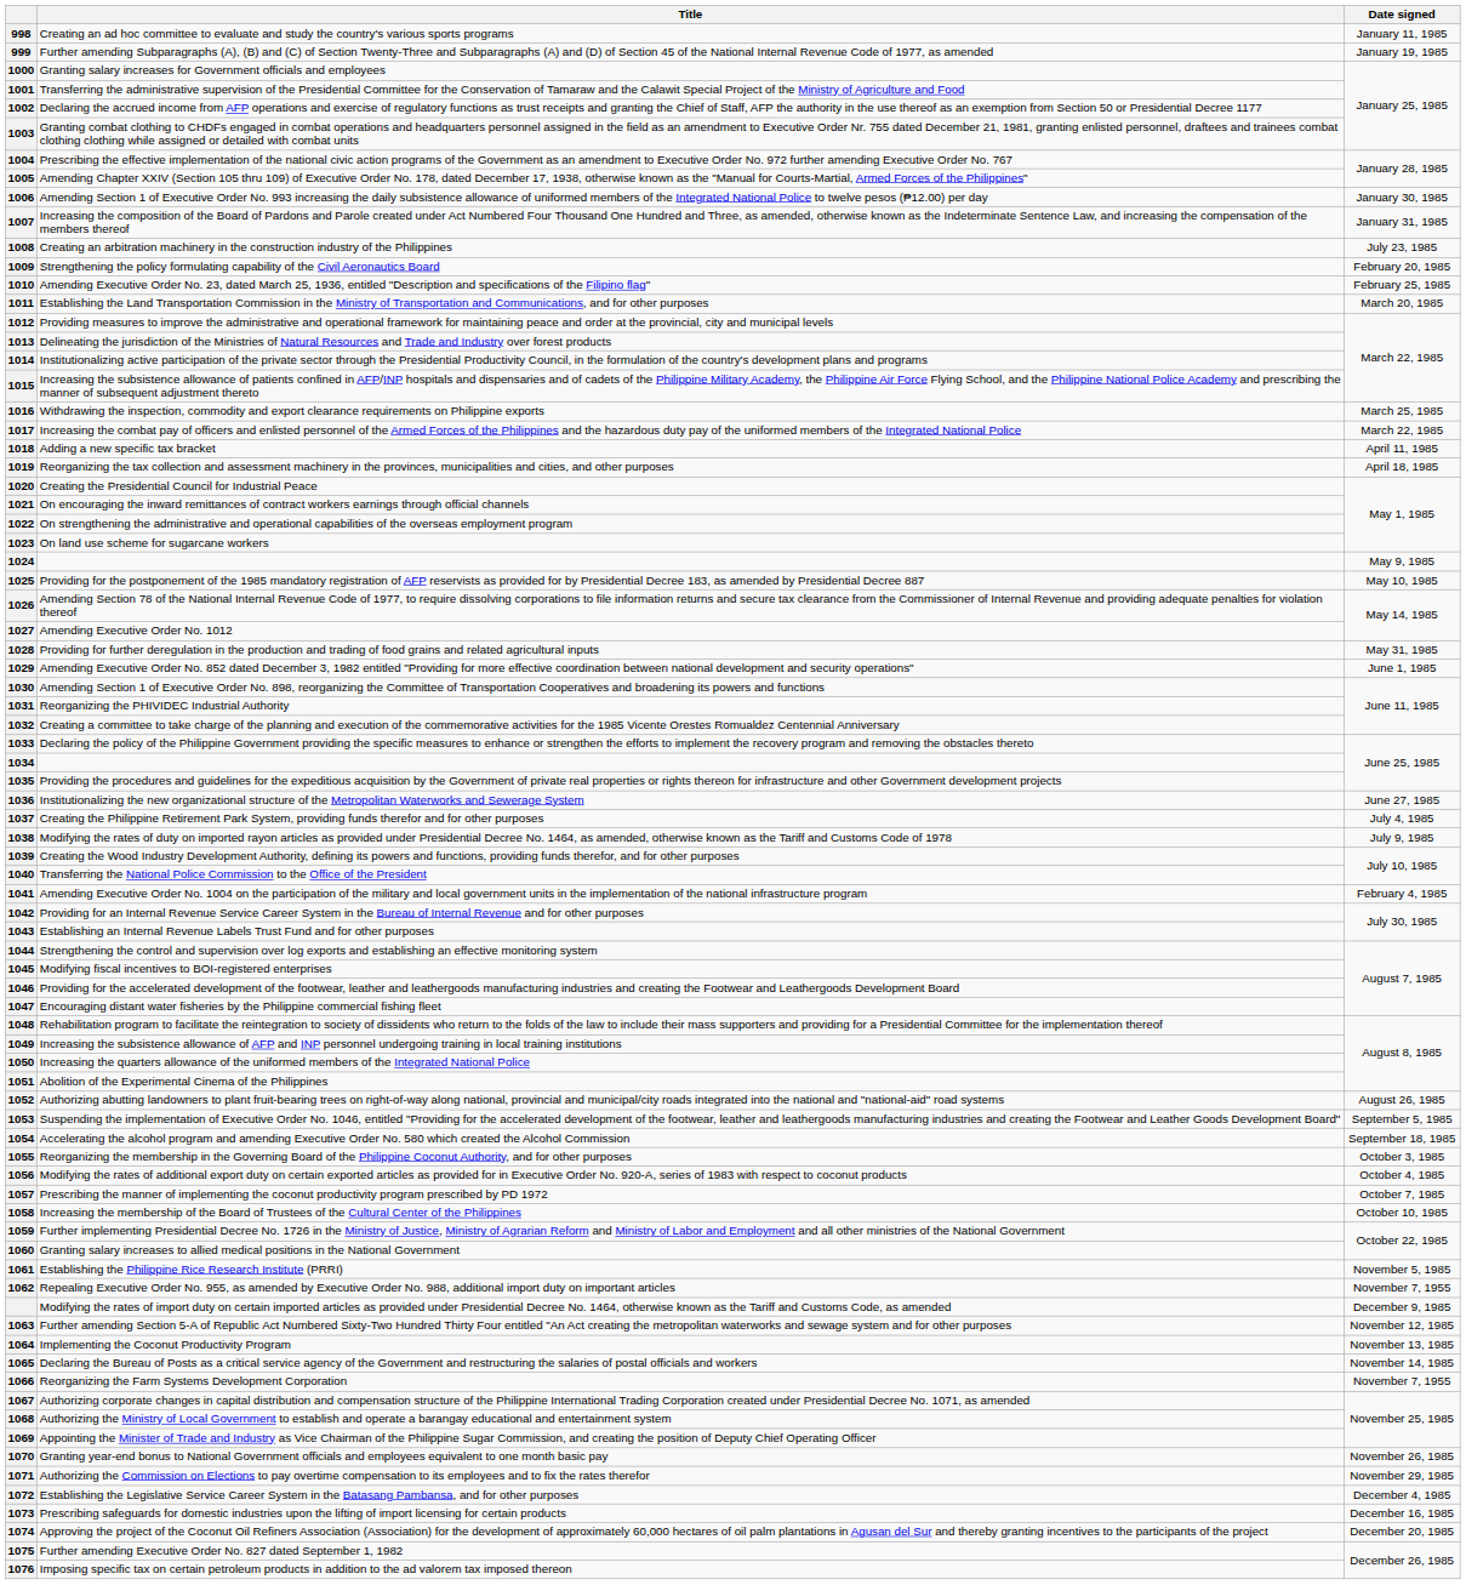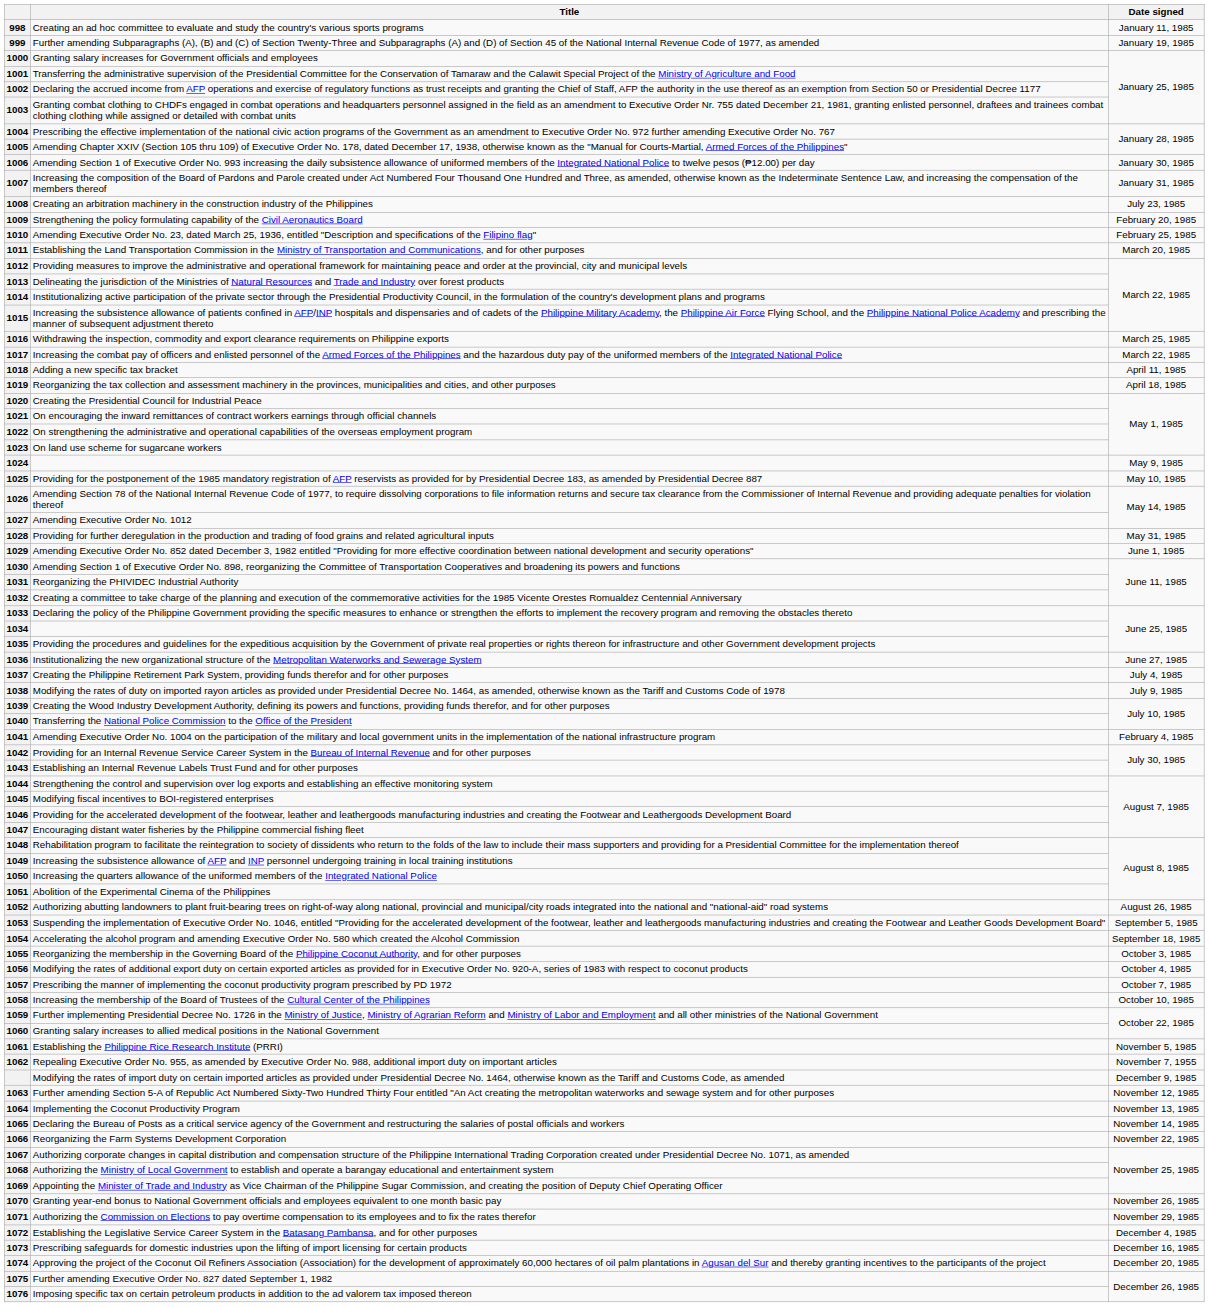 <table class="wikitable sortable" style="text-align:center;">
 <tr>
 <th scope="col"></th>
 <th scope="col">Title</th>
 <th scope="col" width="150px">Date signed</th>
 </tr>
 <tr>
 <th scope="row">998</th>
 <td style="text-align:left;">Creating an ad hoc committee to evaluate and study the country's various sports programs</td>
 <td>January 11, 1985</td>
 </tr>
 <tr>
 <th scope="row">999</th>
 <td style="text-align:left;">Further amending Subparagraphs (A), (B) and (C) of Section Twenty-Three and Subparagraphs (A) and (D) of Section 45 of the National Internal Revenue Code of 1977, as amended</td>
 <td>January 19, 1985</td>
 </tr>
 <tr>
 <th scope="row">1000</th>
 <td style="text-align:left;">Granting salary increases for Government officials and employees</td>
 <td rowspan="4">January 25, 1985</td>
 </tr>
 <tr>
 <th scope="row">1001</th>
 <td style="text-align:left;">Transferring the administrative supervision of the Presidential Committee for the Conservation of Tamaraw and the Calawit Special Project of the <a href='#'>Ministry of Agriculture and Food</a></td>
 </tr>
 <tr>
 <th scope="row">1002</th>
 <td style="text-align:left;">Declaring the accrued income from <a href='#'>AFP</a> operations and exercise of regulatory functions as trust receipts and granting the Chief of Staff, AFP the authority in the use thereof as an exemption from Section 50 or Presidential Decree 1177</td>
 </tr>
 <tr>
 <th scope="row">1003</th>
 <td style="text-align:left;">Granting combat clothing to CHDFs engaged in combat operations and headquarters personnel assigned in the field as an amendment to Executive Order Nr. 755 dated December 21, 1981, granting enlisted personnel, draftees and trainees combat clothing clothing while assigned or detailed with combat units</td>
 </tr>
 <tr>
 <th scope="row">1004</th>
 <td style="text-align:left;">Prescribing the effective implementation of the national civic action programs of the Government as an amendment to Executive Order No. 972 further amending Executive Order No. 767</td>
 <td rowspan="2">January 28, 1985</td>
 </tr>
 <tr>
 <th scope="row">1005</th>
 <td style="text-align:left;">Amending Chapter XXIV (Section 105 thru 109) of Executive Order No. 178, dated December 17, 1938, otherwise known as the "Manual for Courts-Martial, <a href='#'>Armed Forces of the Philippines</a>"</td>
 </tr>
 <tr>
 <th scope="row">1006</th>
 <td style="text-align:left;">Amending Section 1 of Executive Order No. 993 increasing the daily subsistence allowance of uniformed members of the <a href='#'>Integrated National Police</a> to twelve pesos (₱12.00) per day</td>
 <td>January 30, 1985</td>
 </tr>
 <tr>
 <th scope="row">1007</th>
 <td style="text-align:left;">Increasing the composition of the Board of Pardons and Parole created under Act Numbered Four Thousand One Hundred and Three, as amended, otherwise known as the Indeterminate Sentence Law, and increasing the compensation of the members thereof</td>
 <td>January 31, 1985</td>
 </tr>
 <tr>
 <th scope="row">1008</th>
 <td style="text-align:left;">Creating an arbitration machinery in the construction industry of the Philippines</td>
 <td>July 23, 1985</td>
 </tr>
 <tr>
 <th scope="row">1009</th>
 <td style="text-align:left;">Strengthening the policy formulating capability of the <a href='#'>Civil Aeronautics Board</a></td>
 <td>February 20, 1985</td>
 </tr>
 <tr>
 <th scope="row">1010</th>
 <td style="text-align:left;">Amending Executive Order No. 23, dated March 25, 1936, entitled "Description and specifications of the <a href='#'>Filipino flag</a>"</td>
 <td>February 25, 1985</td>
 </tr>
 <tr>
 <th scope="row">1011</th>
 <td style="text-align:left;">Establishing the Land Transportation Commission in the <a href='#'>Ministry of Transportation and Communications</a>, and for other purposes</td>
 <td>March 20, 1985</td>
 </tr>
 <tr>
 <th scope="row">1012</th>
 <td style="text-align:left;">Providing measures to improve the administrative and operational framework for maintaining peace and order at the provincial, city and municipal levels</td>
 <td rowspan="4">March 22, 1985</td>
 </tr>
 <tr>
 <th scope="row">1013</th>
 <td style="text-align:left;">Delineating the jurisdiction of the Ministries of <a href='#'>Natural Resources</a> and <a href='#'>Trade and Industry</a> over forest products</td>
 </tr>
 <tr>
 <th scope="row">1014</th>
 <td style="text-align:left;">Institutionalizing active participation of the private sector through the Presidential Productivity Council, in the formulation of the country's development plans and programs</td>
 </tr>
 <tr>
 <th scope="row">1015</th>
 <td style="text-align:left;">Increasing the subsistence allowance of patients confined in <a href='#'>AFP</a>/<a href='#'>INP</a> hospitals and dispensaries and of cadets of the <a href='#'>Philippine Military Academy</a>, the <a href='#'>Philippine Air Force</a> Flying School, and the <a href='#'>Philippine National Police Academy</a> and prescribing the manner of subsequent adjustment thereto</td>
 </tr>
 <tr>
 <th scope="row">1016</th>
 <td style="text-align:left;">Withdrawing the inspection, commodity and export clearance requirements on Philippine exports</td>
 <td>March 25, 1985</td>
 </tr>
 <tr>
 <th scope="row">1017</th>
 <td style="text-align:left;">Increasing the combat pay of officers and enlisted personnel of the <a href='#'>Armed Forces of the Philippines</a> and the hazardous duty pay of the uniformed members of the <a href='#'>Integrated National Police</a></td>
 <td>March 22, 1985</td>
 </tr>
 <tr>
 <th scope="row">1018</th>
 <td style="text-align:left;">Adding a new specific tax bracket</td>
 <td>April 11, 1985</td>
 </tr>
 <tr>
 <th scope="row">1019</th>
 <td style="text-align:left;">Reorganizing the tax collection and assessment machinery in the provinces, municipalities and cities, and other purposes</td>
 <td>April 18, 1985</td>
 </tr>
 <tr>
 <th scope="row">1020</th>
 <td style="text-align:left;">Creating the Presidential Council for Industrial Peace</td>
 <td rowspan="4">May 1, 1985</td>
 </tr>
 <tr>
 <th scope="row">1021</th>
 <td style="text-align:left;">On encouraging the inward remittances of contract workers earnings through official channels</td>
 </tr>
 <tr>
 <th scope="row">1022</th>
 <td style="text-align:left;">On strengthening the administrative and operational capabilities of the overseas employment program</td>
 </tr>
 <tr>
 <th scope="row">1023</th>
 <td style="text-align:left;">On land use scheme for sugarcane workers</td>
 </tr>
 <tr>
 <th scope="row">1024</th>
 <td style="text-align:left;"></td>
 <td>May 9, 1985</td>
 </tr>
 <tr>
 <th scope="row">1025</th>
 <td style="text-align:left;">Providing for the postponement of the 1985 mandatory registration of <a href='#'>AFP</a> reservists as provided for by Presidential Decree 183, as amended by Presidential Decree 887</td>
 <td>May 10, 1985</td>
 </tr>
 <tr>
 <th scope="row">1026</th>
 <td style="text-align:left;">Amending Section 78 of the National Internal Revenue Code of 1977, to require dissolving corporations to file information returns and secure tax clearance from the Commissioner of Internal Revenue and providing adequate penalties for violation thereof</td>
 <td rowspan="2">May 14, 1985</td>
 </tr>
 <tr>
 <th scope="row">1027</th>
 <td style="text-align:left;">Amending Executive Order No. 1012</td>
 </tr>
 <tr>
 <th scope="row">1028</th>
 <td style="text-align:left;">Providing for further deregulation in the production and trading of food grains and related agricultural inputs</td>
 <td>May 31, 1985</td>
 </tr>
 <tr>
 <th scope="row">1029</th>
 <td style="text-align:left;">Amending Executive Order No. 852 dated December 3, 1982 entitled "Providing for more effective coordination between national development and security operations"</td>
 <td>June 1, 1985</td>
 </tr>
 <tr>
 <th scope="row">1030</th>
 <td style="text-align:left;">Amending Section 1 of Executive Order No. 898, reorganizing the Committee of Transportation Cooperatives and broadening its powers and functions</td>
 <td rowspan="3">June 11, 1985</td>
 </tr>
 <tr>
 <th scope="row">1031</th>
 <td style="text-align:left;">Reorganizing the PHIVIDEC Industrial Authority</td>
 </tr>
 <tr>
 <th scope="row">1032</th>
 <td style="text-align:left;">Creating a committee to take charge of the planning and execution of the commemorative activities for the 1985 Vicente Orestes Romualdez Centennial Anniversary</td>
 </tr>
 <tr>
 <th scope="row">1033</th>
 <td style="text-align:left;">Declaring the policy of the Philippine Government providing the specific measures to enhance or strengthen the efforts to implement the recovery program and removing the obstacles thereto</td>
 <td rowspan="3">June 25, 1985</td>
 </tr>
 <tr>
 <th scope="row">1034</th>
 <td style="text-align:left;"></td>
 </tr>
 <tr>
 <th scope="row">1035</th>
 <td style="text-align:left;">Providing the procedures and guidelines for the expeditious acquisition by the Government of private real properties or rights thereon for infrastructure and other Government development projects</td>
 </tr>
 <tr>
 <th scope="row">1036</th>
 <td style="text-align:left;">Institutionalizing the new organizational structure of the <a href='#'>Metropolitan Waterworks and Sewerage System</a></td>
 <td>June 27, 1985</td>
 </tr>
 <tr>
 <th scope="row">1037</th>
 <td style="text-align:left;">Creating the Philippine Retirement Park System, providing funds therefor and for other purposes</td>
 <td>July 4, 1985</td>
 </tr>
 <tr>
 <th scope="row">1038</th>
 <td style="text-align:left;">Modifying the rates of duty on imported rayon articles as provided under Presidential Decree No. 1464, as amended, otherwise known as the Tariff and Customs Code of 1978</td>
 <td>July 9, 1985</td>
 </tr>
 <tr>
 <th scope="row">1039</th>
 <td style="text-align:left;">Creating the Wood Industry Development Authority, defining its powers and functions, providing funds therefor, and for other purposes</td>
 <td rowspan="2">July 10, 1985</td>
 </tr>
 <tr>
 <th scope="row">1040</th>
 <td style="text-align:left;">Transferring the <a href='#'>National Police Commission</a> to the <a href='#'>Office of the President</a></td>
 </tr>
 <tr>
 <th scope="row">1041</th>
 <td style="text-align:left;">Amending Executive Order No. 1004 on the participation of the military and local government units in the implementation of the national infrastructure program</td>
 <td>February 4, 1985</td>
 </tr>
 <tr>
 <th scope="row">1042</th>
 <td style="text-align:left;">Providing for an Internal Revenue Service Career System in the <a href='#'>Bureau of Internal Revenue</a> and for other purposes</td>
 <td rowspan="2">July 30, 1985</td>
 </tr>
 <tr>
 <th scope="row">1043</th>
 <td style="text-align:left;">Establishing an Internal Revenue Labels Trust Fund and for other purposes</td>
 </tr>
 <tr>
 <th scope="row">1044</th>
 <td style="text-align:left;">Strengthening the control and supervision over log exports and establishing an effective monitoring system</td>
 <td rowspan="4">August 7, 1985</td>
 </tr>
 <tr>
 <th scope="row">1045</th>
 <td style="text-align:left;">Modifying fiscal incentives to BOI-registered enterprises</td>
 </tr>
 <tr>
 <th scope="row">1046</th>
 <td style="text-align:left;">Providing for the accelerated development of the footwear, leather and leathergoods manufacturing industries and creating the Footwear and Leathergoods Development Board</td>
 </tr>
 <tr>
 <th scope="row">1047</th>
 <td style="text-align:left;">Encouraging distant water fisheries by the Philippine commercial fishing fleet</td>
 </tr>
 <tr>
 <th scope="row">1048</th>
 <td style="text-align:left;">Rehabilitation program to facilitate the reintegration to society of dissidents who return to the folds of the law to include their mass supporters and providing for a Presidential Committee for the implementation thereof</td>
 <td rowspan="4">August 8, 1985</td>
 </tr>
 <tr>
 <th scope="row">1049</th>
 <td style="text-align:left;">Increasing the subsistence allowance of <a href='#'>AFP</a> and <a href='#'>INP</a> personnel undergoing training in local training institutions</td>
 </tr>
 <tr>
 <th scope="row">1050</th>
 <td style="text-align:left;">Increasing the quarters allowance of the uniformed members of the <a href='#'>Integrated National Police</a></td>
 </tr>
 <tr>
 <th scope="row">1051</th>
 <td style="text-align:left;">Abolition of the Experimental Cinema of the Philippines</td>
 </tr>
 <tr>
 <th scope="row">1052</th>
 <td style="text-align:left;">Authorizing abutting landowners to plant fruit-bearing trees on right-of-way along national, provincial and municipal/city roads integrated into the national and "national-aid" road systems</td>
 <td>August 26, 1985</td>
 </tr>
 <tr>
 <th scope="row">1053</th>
 <td style="text-align:left;">Suspending the implementation of Executive Order No. 1046, entitled "Providing for the accelerated development of the footwear, leather and leathergoods manufacturing industries and creating the Footwear and Leather Goods Development Board"</td>
 <td>September 5, 1985</td>
 </tr>
 <tr>
 <th scope="row">1054</th>
 <td style="text-align:left;">Accelerating the alcohol program and amending Executive Order No. 580 which created the Alcohol Commission</td>
 <td>September 18, 1985</td>
 </tr>
 <tr>
 <th scope="row">1055</th>
 <td style="text-align:left;">Reorganizing the membership in the Governing Board of the <a href='#'>Philippine Coconut Authority</a>, and for other purposes</td>
 <td>October 3, 1985</td>
 </tr>
 <tr>
 <th scope="row">1056</th>
 <td style="text-align:left;">Modifying the rates of additional export duty on certain exported articles as provided for in Executive Order No. 920-A, series of 1983 with respect to coconut products</td>
 <td>October 4, 1985</td>
 </tr>
 <tr>
 <th scope="row">1057</th>
 <td style="text-align:left;">Prescribing the manner of implementing the coconut productivity program prescribed by PD 1972</td>
 <td>October 7, 1985</td>
 </tr>
 <tr>
 <th scope="row">1058</th>
 <td style="text-align:left;">Increasing the membership of the Board of Trustees of the <a href='#'>Cultural Center of the Philippines</a></td>
 <td>October 10, 1985</td>
 </tr>
 <tr>
 <th scope="row">1059</th>
 <td style="text-align:left;">Further implementing Presidential Decree No. 1726 in the <a href='#'>Ministry of Justice</a>, <a href='#'>Ministry of Agrarian Reform</a> and <a href='#'>Ministry of Labor and Employment</a> and all other ministries of the National Government</td>
 <td rowspan="2">October 22, 1985</td>
 </tr>
 <tr>
 <th scope="row">1060</th>
 <td style="text-align:left;">Granting salary increases to allied medical positions in the National Government</td>
 </tr>
 <tr>
 <th scope="row">1061</th>
 <td style="text-align:left;">Establishing the <a href='#'>Philippine Rice Research Institute</a> (PRRI)</td>
 <td>November 5, 1985</td>
 </tr>
 <tr>
 <th scope="row">1062</th>
 <td style="text-align:left;">Repealing Executive Order No. 955, as amended by Executive Order No. 988, additional import duty on important articles</td>
 <td>November 7, 1955</td>
 </tr>
 <tr>
 <th scope="row"></th>
 <td style="text-align:left;">Modifying the rates of import duty on certain imported articles as provided under Presidential Decree No. 1464, otherwise known as the Tariff and Customs Code, as amended</td>
 <td>December 9, 1985</td>
 </tr>
 <tr>
 <th scope="row">1063</th>
 <td style="text-align:left;">Further amending Section 5-A of Republic Act Numbered Sixty-Two Hundred Thirty Four entitled "An Act creating the metropolitan waterworks and sewage system and for other purposes</td>
 <td>November 12, 1985</td>
 </tr>
 <tr>
 <th scope="row">1064</th>
 <td style="text-align:left;">Implementing the Coconut Productivity Program</td>
 <td>November 13, 1985</td>
 </tr>
 <tr>
 <th scope="row">1065</th>
 <td style="text-align:left;">Declaring the Bureau of Posts as a critical service agency of the Government and restructuring the salaries of postal officials and workers</td>
 <td>November 14, 1985</td>
 </tr>
 <tr>
 <th scope="row">1066</th>
 <td style="text-align:left;">Reorganizing the Farm Systems Development Corporation</td>
-<td>November 7, 1955</td>
+<td>November 22, 1985</td>
 </tr>
 <tr>
 <th scope="row">1067</th>
 <td style="text-align:left;">Authorizing corporate changes in capital distribution and compensation structure of the Philippine International Trading Corporation created under Presidential Decree No. 1071, as amended</td>
 <td rowspan="3">November 25, 1985</td>
 </tr>
 <tr>
 <th scope="row">1068</th>
 <td style="text-align:left;">Authorizing the <a href='#'>Ministry of Local Government</a> to establish and operate a barangay educational and entertainment system</td>
 </tr>
 <tr>
 <th scope="row">1069</th>
 <td style="text-align:left;">Appointing the <a href='#'>Minister of Trade and Industry</a> as Vice Chairman of the Philippine Sugar Commission, and creating the position of Deputy Chief Operating Officer</td>
 </tr>
 <tr>
 <th scope="row">1070</th>
 <td style="text-align:left;">Granting year-end bonus to National Government officials and employees equivalent to one month basic pay</td>
 <td>November 26, 1985</td>
 </tr>
 <tr>
 <th scope="row">1071</th>
 <td style="text-align:left;">Authorizing the <a href='#'>Commission on Elections</a> to pay overtime compensation to its employees and to fix the rates therefor</td>
 <td>November 29, 1985</td>
 </tr>
 <tr>
 <th scope="row">1072</th>
 <td style="text-align:left;">Establishing the Legislative Service Career System in the <a href='#'>Batasang Pambansa</a>, and for other purposes</td>
 <td>December 4, 1985</td>
 </tr>
 <tr>
 <th scope="row">1073</th>
 <td style="text-align:left;">Prescribing safeguards for domestic industries upon the lifting of import licensing for certain products</td>
 <td>December 16, 1985</td>
 </tr>
 <tr>
 <th scope="row">1074</th>
 <td style="text-align:left;">Approving the project of the Coconut Oil Refiners Association (Association) for the development of approximately 60,000 hectares of oil palm plantations in <a href='#'>Agusan del Sur</a> and thereby granting incentives to the participants of the project</td>
 <td>December 20, 1985</td>
 </tr>
 <tr>
 <th scope="row">1075</th>
 <td style="text-align:left;">Further amending Executive Order No. 827 dated September 1, 1982</td>
 <td rowspan="2">December 26, 1985</td>
 </tr>
 <tr>
 <th scope="row">1076</th>
 <td style="text-align:left;">Imposing specific tax on certain petroleum products in addition to the ad valorem tax imposed thereon</td>
 </tr>
 </table>
